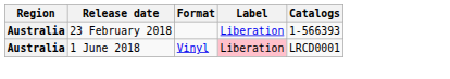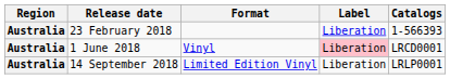 <table class="wikitable plainrowheaders">
 <tr>
 <th>Region</th>
 <th>Release date</th>
 <th>Format</th>
 <th>Label</th>
 <th>Catalogs</th>
 </tr>
 <tr>
 <th scope="row">Australia</th>
 <td>23 February 2018</td>
 <td></td>
 <td><a href='#'>Liberation</a></td>
 <td>1-566393</td>
 </tr>
 <tr>
 <th scope="row">Australia</th>
 <td>1 June 2018</td>
 <td><a href='#'>Vinyl</a></td>
 <td style="background: pink;">Liberation</td>
 <td>LRCD0001</td>
 </tr>
+<tr>
+<th scope="row">Australia</th>
+<td>14 September 2018</td>
+<td><a href='#'>Limited Edition Vinyl</a></td>
+<td>Liberation</td>
+<td>LRLP0001</td>
+</tr>
 </table>
